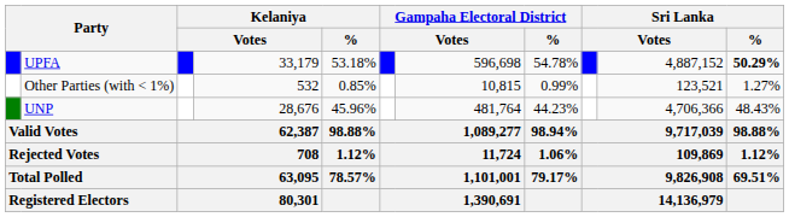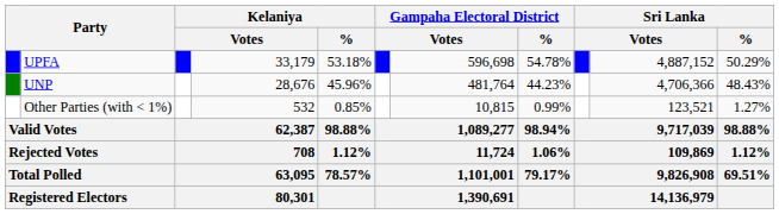 <table class="wikitable">
 <tr>
 <th colspan="2" width="144px"rowspan="2">Party</th>
 <th colspan="3" width="216px">Kelaniya</th>
 <th colspan="3" width="216px"><a href='#'>Gampaha Electoral District</a></th>
 <th colspan="3" width="216px">Sri Lanka</th>
 </tr>
 <tr>
 <th colspan="2" width="144px">Votes</th>
 <th>%</th>
 <th colspan="2" width="144px">Votes</th>
 <th>%</th>
 <th colspan="2" width="144px">Votes</th>
 <th>%</th>
 </tr>
 <tr>
 <td style="background-color:blue;" width="10px"></td>
 <td style="text-align:left;"><a href='#'>UPFA</a></td>
 <td style="background-color:blue;" width="10px"></td>
 <td style="text-align:right;">33,179</td>
 <td style="text-align:right;">53.18%</td>
 <td style="background-color:blue;" width="10px"></td>
 <td style="text-align:right;">596,698</td>
 <td style="text-align:right;">54.78%</td>
 <td style="background-color:blue;" width="10px"></td>
 <td style="text-align:right;">4,887,152</td>
-<td style="text-align:right;"><strong>50.29%</strong></td>
+<td style="text-align:right;">50.29%</td>
+</tr>
+<tr>
+<td style="background-color:green;" width="10px"></td>
+<td style="text-align:left;"><a href='#'>UNP</a></td>
+<td style="background-color:white;" width="10px"></td>
+<td style="text-align:right;">28,676</td>
+<td style="text-align:right;">45.96%</td>
+<td style="background-color:white;" width="10px"></td>
+<td style="text-align:right;">481,764</td>
+<td style="text-align:right;">44.23%</td>
+<td style="background-color:white;" width="10px"></td>
+<td style="text-align:right;">4,706,366</td>
+<td style="text-align:right;">48.43%</td>
 </tr>
 <tr>
 <td style="background-color:white;" width="10px"></td>
 <td style="text-align:left;">Other Parties (with < 1%)</td>
 <td style="background-color:white;" width="10px"></td>
 <td style="text-align:right;">532</td>
 <td style="text-align:right;">0.85%</td>
 <td style="background-color:white;" width="10px"></td>
 <td style="text-align:right;">10,815</td>
 <td style="text-align:right;">0.99%</td>
 <td style="background-color:white;" width="10px"></td>
 <td style="text-align:right;">123,521</td>
 <td style="text-align:right;">1.27%</td>
-</tr>
-<tr>
-<td style="background-color:green;" width="10px"></td>
-<td style="text-align:left;"><a href='#'>UNP</a></td>
-<td style="background-color:white;" width="10px"></td>
-<td style="text-align:right;">28,676</td>
-<td style="text-align:right;">45.96%</td>
-<td style="background-color:white;" width="10px"></td>
-<td style="text-align:right;">481,764</td>
-<td style="text-align:right;">44.23%</td>
-<td style="background-color:white;" width="10px"></td>
-<td style="text-align:right;">4,706,366</td>
-<td style="text-align:right;">48.43%</td>
 </tr>
 <tr>
 <th colspan="2" width="144px"style="text-align:left;">Valid Votes</th>
 <th style="text-align:right;"colspan="2" width="144px">62,387</th>
 <th style="text-align:right;">98.88%</th>
 <th style="text-align:right;"colspan="2" width="144px">1,089,277</th>
 <th style="text-align:right;">98.94%</th>
 <th style="text-align:right;"colspan="2" width="144px">9,717,039</th>
 <th style="text-align:right;">98.88%</th>
 </tr>
 <tr>
 <th colspan="2" width="144px"style="text-align:left;">Rejected Votes</th>
 <th style="text-align:right;"colspan="2" width="144px">708</th>
 <th style="text-align:right;">1.12%</th>
 <th style="text-align:right;"colspan="2" width="144px">11,724</th>
 <th style="text-align:right;">1.06%</th>
 <th style="text-align:right;"colspan="2" width="144px">109,869</th>
 <th style="text-align:right;">1.12%</th>
 </tr>
 <tr>
 <th colspan="2" width="144px"style="text-align:left;">Total Polled</th>
 <th style="text-align:right;"colspan="2" width="144px">63,095</th>
 <th style="text-align:right;">78.57%</th>
 <th style="text-align:right;"colspan="2" width="144px">1,101,001</th>
 <th style="text-align:right;">79.17%</th>
 <th style="text-align:right;"colspan="2" width="144px">9,826,908</th>
 <th style="text-align:right;">69.51%</th>
 </tr>
 <tr>
 <th colspan="2" width="144px"style="text-align:left;">Registered Electors</th>
 <th style="text-align:right;"colspan="2" width="144px">80,301</th>
 <th></th>
 <th style="text-align:right;"colspan="2" width="144px">1,390,691</th>
 <th></th>
 <th style="text-align:right;"colspan="2" width="144px">14,136,979</th>
 <th></th>
 </tr>
 </table>
